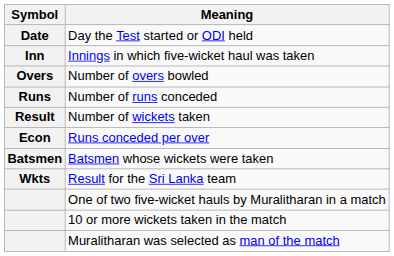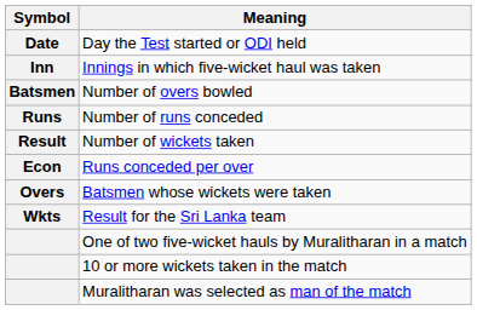 <table class="wikitable">
 <tr>
 <th>Symbol</th>
 <th>Meaning</th>
 </tr>
 <tr>
 <th>Date</th>
 <td>Day the <a href='#'>Test</a> started or <a href='#'>ODI</a> held</td>
 </tr>
 <tr>
 <th>Inn</th>
 <td><a href='#'>Innings</a> in which five-wicket haul was taken</td>
 </tr>
 <tr>
-<th>Overs</th>
+<th>Batsmen</th>
 <td>Number of <a href='#'>overs</a> bowled</td>
 </tr>
 <tr>
 <th>Runs</th>
 <td>Number of <a href='#'>runs</a> conceded</td>
 </tr>
 <tr>
 <th>Result</th>
 <td>Number of <a href='#'>wickets</a> taken</td>
 </tr>
 <tr>
 <th>Econ</th>
 <td><a href='#'>Runs conceded per over</a></td>
 </tr>
 <tr>
-<th>Batsmen</th>
+<th>Overs</th>
 <td><a href='#'>Batsmen</a> whose wickets were taken</td>
 </tr>
 <tr>
 <th>Wkts</th>
 <td><a href='#'>Result</a> for the <a href='#'>Sri Lanka</a> team</td>
 </tr>
 <tr>
 <th></th>
 <td>One of two five-wicket hauls by Muralitharan in a match</td>
 </tr>
 <tr>
 <th></th>
 <td>10 or more wickets taken in the match</td>
 </tr>
 <tr>
 <th></th>
 <td>Muralitharan was selected as <a href='#'>man of the match</a></td>
 </tr>
 </table>
